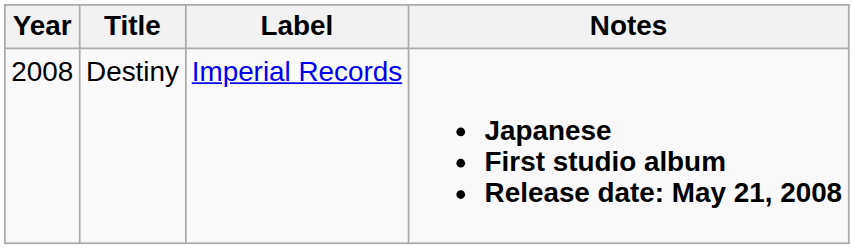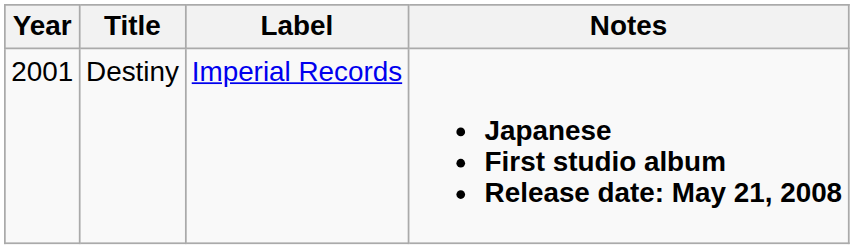 <table class="wikitable">
 <tr>
 <th>Year</th>
 <th>Title</th>
 <th>Label</th>
 <th>Notes</th>
 </tr>
 <tr>
-<td align="left" valign="top">2008</td>
+<td align="left" valign="top">2001</td>
 <td align="left" valign="top">Destiny</td>
 <td align="left" valign="top"><a href='#'>Imperial Records</a></td>
 <td align="left" valign="top"><strong><br><ul><li>Japanese</li><li>First studio album</li><li>Release date: May 21, 2008</li></ul></strong></td>
 </tr>
 </table>
